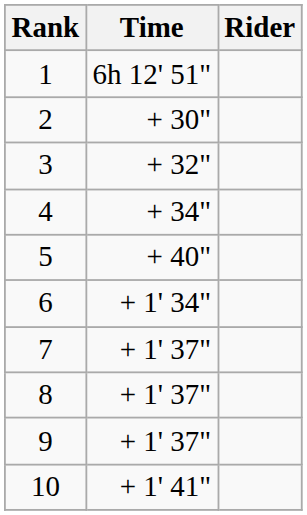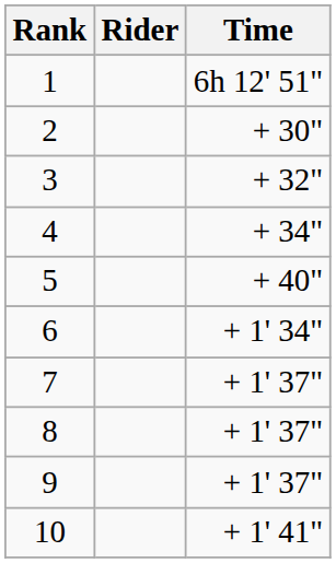 <table class="wikitable">
 <tr>
 <th scope="col">Rank</th>
+<th scope="col">Rider</th>
 <th scope="col">Time</th>
-<th scope="col">Rider</th>
 </tr>
 <tr>
 <td style="text-align:center;">1</td>
+<td></td>
 <td style="text-align:right;">6h 12' 51"</td>
-<td></td>
 </tr>
 <tr>
 <td style="text-align:center;">2</td>
+<td></td>
 <td style="text-align:right;">+ 30"</td>
-<td></td>
 </tr>
 <tr>
 <td style="text-align:center;">3</td>
+<td></td>
 <td style="text-align:right;">+ 32"</td>
-<td></td>
 </tr>
 <tr>
 <td style="text-align:center;">4</td>
+<td></td>
 <td style="text-align:right;">+ 34"</td>
-<td></td>
 </tr>
 <tr>
 <td style="text-align:center;">5</td>
+<td></td>
 <td style="text-align:right;">+ 40"</td>
-<td></td>
 </tr>
 <tr>
 <td style="text-align:center;">6</td>
+<td></td>
 <td style="text-align:right;">+ 1' 34"</td>
-<td></td>
 </tr>
 <tr>
 <td style="text-align:center;">7</td>
+<td></td>
 <td style="text-align:right;">+ 1' 37"</td>
-<td></td>
 </tr>
 <tr>
 <td style="text-align:center;">8</td>
+<td></td>
 <td style="text-align:right;">+ 1' 37"</td>
-<td></td>
 </tr>
 <tr>
 <td style="text-align:center;">9</td>
+<td></td>
 <td style="text-align:right;">+ 1' 37"</td>
-<td></td>
 </tr>
 <tr>
 <td style="text-align:center;">10</td>
+<td></td>
 <td style="text-align:right;">+ 1' 41"</td>
-<td></td>
 </tr>
 </table>
